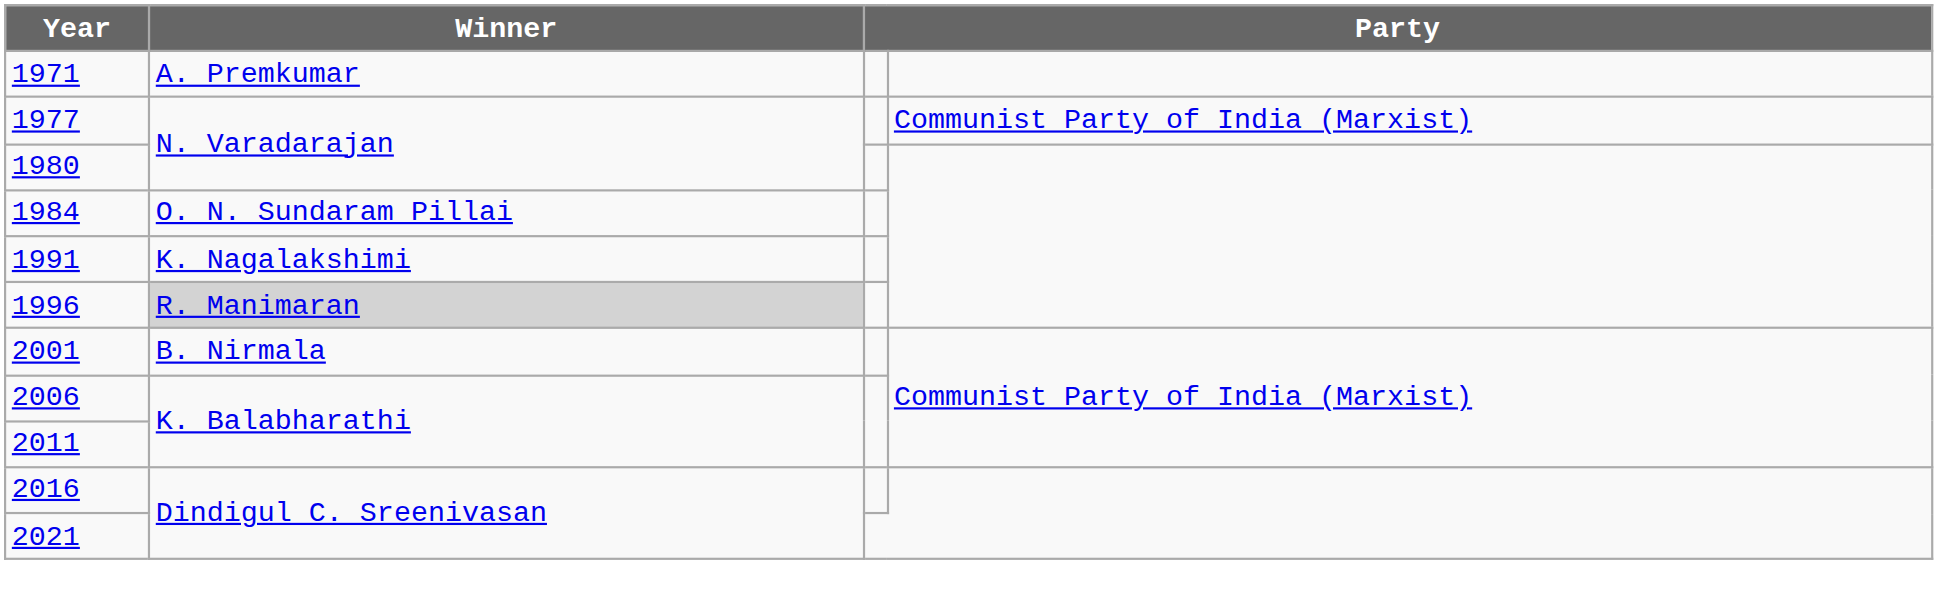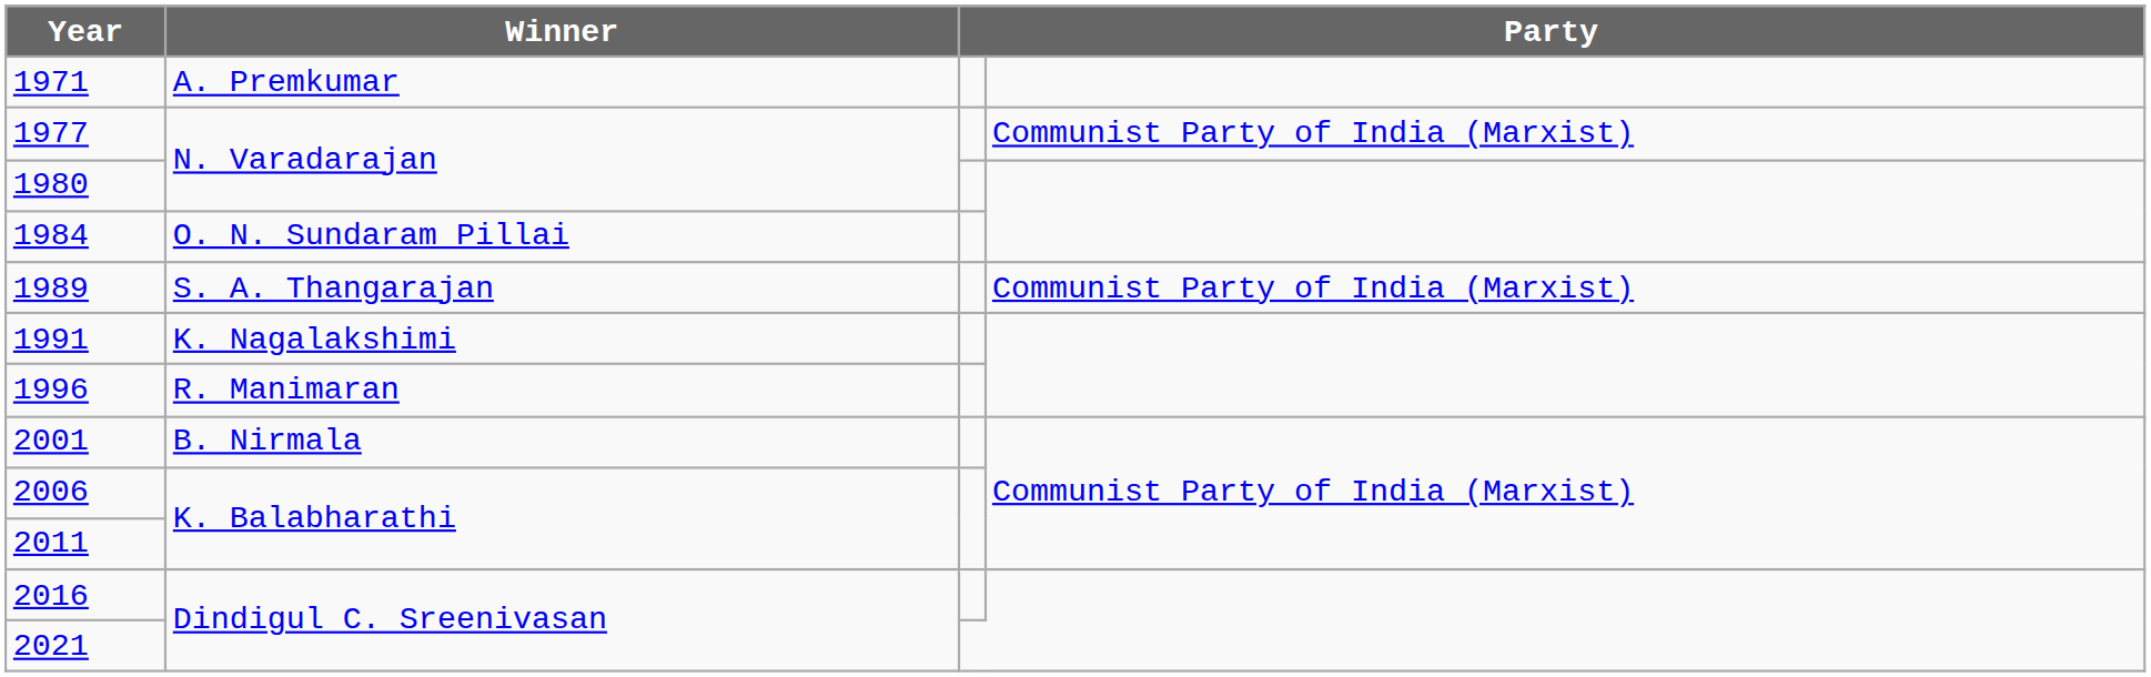 <table class="wikitable" width="70%">
 <tr>
 <th style="background-color:#666666; color:white">Year</th>
 <th style="background-color:#666666; color:white">Winner</th>
 <th style="background-color:#666666; color:white" colspan="2">Party</th>
 </tr>
 <tr>
 <td><a href='#'>1971</a></td>
 <td><a href='#'>A. Premkumar</a></td>
 <td></td>
 </tr>
 <tr>
 <td><a href='#'>1977</a></td>
 <td rowspan=2><a href='#'>N. Varadarajan</a></td>
 <td></td>
 <td><a href='#'>Communist Party of India (Marxist)</a></td>
 </tr>
 <tr>
 <td><a href='#'>1980</a></td>
 <td></td>
 </tr>
 <tr>
 <td><a href='#'>1984</a></td>
 <td><a href='#'>O. N. Sundaram Pillai</a></td>
 <td></td>
 </tr>
 <tr>
+<td><a href='#'>1989</a></td>
+<td><a href='#'>S. A. Thangarajan</a></td>
+<td></td>
+<td><a href='#'>Communist Party of India (Marxist)</a></td>
+</tr>
+<tr>
 <td><a href='#'>1991</a></td>
 <td><a href='#'>K. Nagalakshimi</a></td>
 <td></td>
 </tr>
 <tr>
 <td><a href='#'>1996</a></td>
-<td style="background: lightgrey;"><a href='#'>R. Manimaran</a></td>
+<td><a href='#'>R. Manimaran</a></td>
 <td></td>
 </tr>
 <tr>
 <td><a href='#'>2001</a></td>
 <td><a href='#'>B. Nirmala</a></td>
 <td></td>
 <td rowspan=3><a href='#'>Communist Party of India (Marxist)</a></td>
 </tr>
 <tr>
 <td><a href='#'>2006</a></td>
 <td rowspan=2><a href='#'>K. Balabharathi</a></td>
 </tr>
 <tr>
 <td><a href='#'>2011</a></td>
 </tr>
 <tr>
 <td><a href='#'>2016</a></td>
 <td rowspan=2><a href='#'>Dindigul C. Sreenivasan</a></td>
 <td></td>
 </tr>
 <tr>
 <td><a href='#'>2021</a></td>
 </tr>
 </table>
